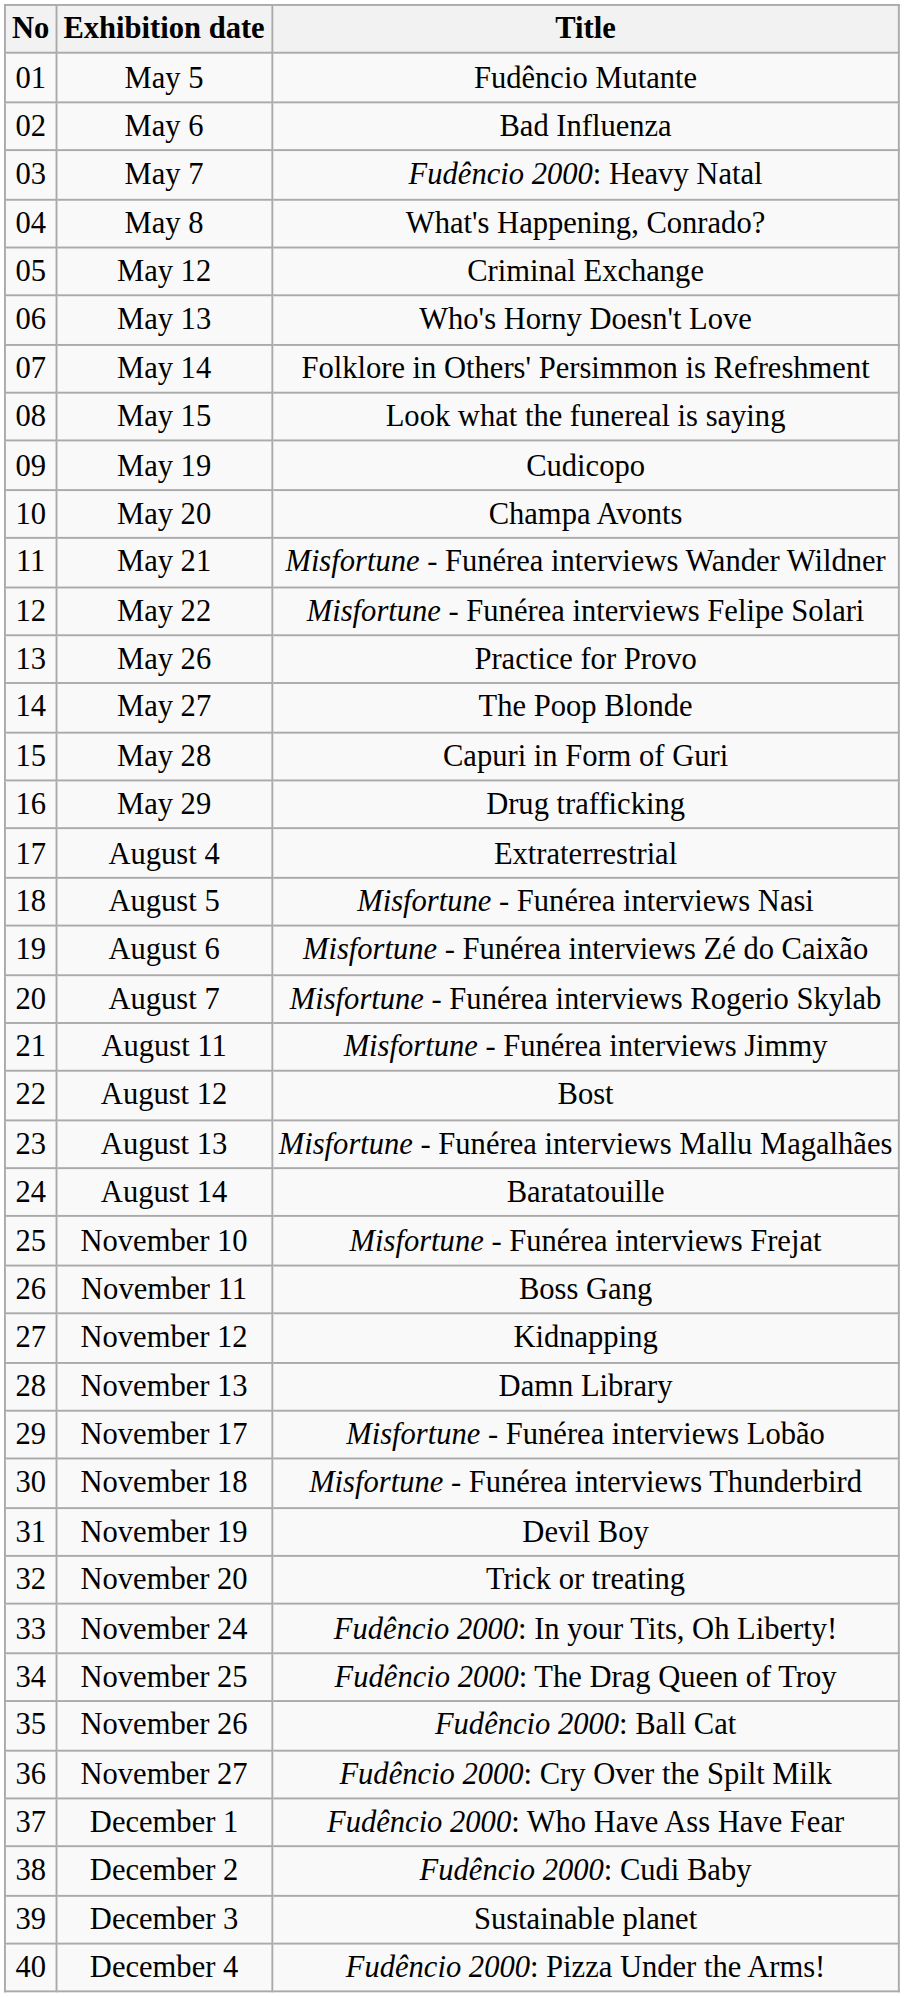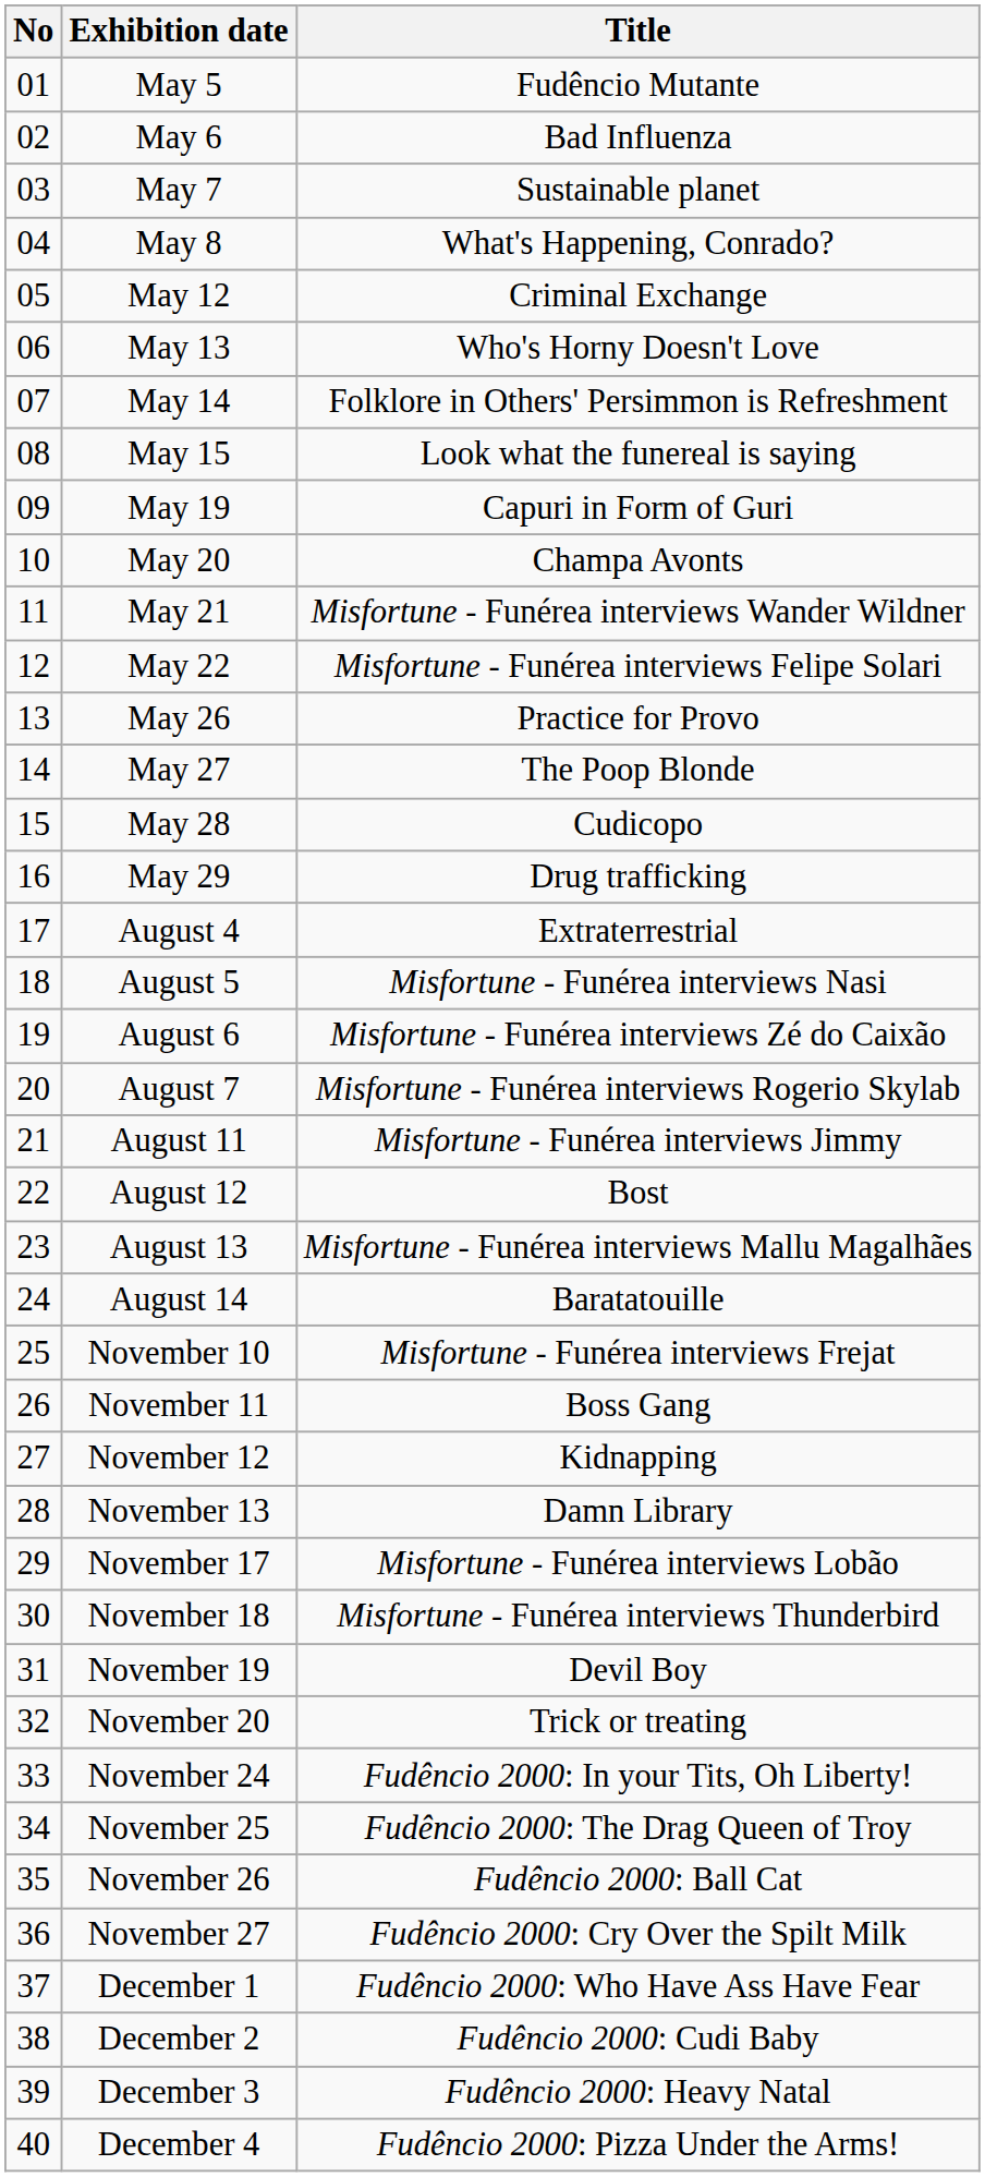 <table class="wikitable">
 <tr>
 <th>No</th>
 <th>Exhibition date</th>
 <th>Title</th>
 </tr>
 <tr align="center">
 <td>01</td>
 <td>May 5</td>
 <td>Fudêncio Mutante</td>
 </tr>
 <tr align="center">
 <td>02</td>
 <td>May 6</td>
 <td>Bad Influenza</td>
 </tr>
 <tr align="center">
 <td>03</td>
 <td>May 7</td>
-<td><em>Fudêncio 2000</em>: Heavy Natal</td>
+<td>Sustainable planet</td>
 </tr>
 <tr align="center">
 <td>04</td>
 <td>May 8</td>
 <td>What's Happening, Conrado?</td>
 </tr>
 <tr align="center">
 <td>05</td>
 <td>May 12</td>
 <td>Criminal Exchange</td>
 </tr>
 <tr align="center">
 <td>06</td>
 <td>May 13</td>
 <td>Who's Horny Doesn't Love</td>
 </tr>
 <tr align="center">
 <td>07</td>
 <td>May 14</td>
 <td>Folklore in Others' Persimmon is Refreshment</td>
 </tr>
 <tr align="center">
 <td>08</td>
 <td>May 15</td>
 <td>Look what the funereal is saying</td>
 </tr>
 <tr align="center">
 <td>09</td>
 <td>May 19</td>
-<td>Cudicopo</td>
+<td>Capuri in Form of Guri</td>
 </tr>
 <tr align="center">
 <td>10</td>
 <td>May 20</td>
 <td>Champa Avonts</td>
 </tr>
 <tr align="center">
 <td>11</td>
 <td>May 21</td>
 <td><em>Misfortune</em> - Funérea interviews Wander Wildner</td>
 </tr>
 <tr align="center">
 <td>12</td>
 <td>May 22</td>
 <td><em>Misfortune</em> - Funérea interviews Felipe Solari</td>
 </tr>
 <tr align="center">
 <td>13</td>
 <td>May 26</td>
 <td>Practice for Provo</td>
 </tr>
 <tr align="center">
 <td>14</td>
 <td>May 27</td>
 <td>The Poop Blonde</td>
 </tr>
 <tr align="center">
 <td>15</td>
 <td>May 28</td>
-<td>Capuri in Form of Guri</td>
+<td>Cudicopo</td>
 </tr>
 <tr align="center">
 <td>16</td>
 <td>May 29</td>
 <td>Drug trafficking</td>
 </tr>
 <tr align="center">
 <td>17</td>
 <td>August 4</td>
 <td>Extraterrestrial</td>
 </tr>
 <tr align="center">
 <td>18</td>
 <td>August 5</td>
 <td><em>Misfortune</em> - Funérea interviews Nasi</td>
 </tr>
 <tr align="center">
 <td>19</td>
 <td>August 6</td>
 <td><em>Misfortune</em> - Funérea interviews Zé do Caixão</td>
 </tr>
 <tr align="center">
 <td>20</td>
 <td>August 7</td>
 <td><em>Misfortune</em> - Funérea interviews Rogerio Skylab</td>
 </tr>
 <tr align="center">
 <td>21</td>
 <td>August 11</td>
 <td><em>Misfortune</em> - Funérea interviews Jimmy</td>
 </tr>
 <tr align="center">
 <td>22</td>
 <td>August 12</td>
 <td>Bost</td>
 </tr>
 <tr align="center">
 <td>23</td>
 <td>August 13</td>
 <td><em>Misfortune</em> - Funérea interviews Mallu Magalhães</td>
 </tr>
 <tr align="center">
 <td>24</td>
 <td>August 14</td>
 <td>Baratatouille</td>
 </tr>
 <tr align="center">
 <td>25</td>
 <td>November 10</td>
 <td><em>Misfortune</em> - Funérea interviews Frejat</td>
 </tr>
 <tr align="center">
 <td>26</td>
 <td>November 11</td>
 <td>Boss Gang</td>
 </tr>
 <tr align="center">
 <td>27</td>
 <td>November 12</td>
 <td>Kidnapping</td>
 </tr>
 <tr align="center">
 <td>28</td>
 <td>November 13</td>
 <td>Damn Library</td>
 </tr>
 <tr align="center">
 <td>29</td>
 <td>November 17</td>
 <td><em>Misfortune</em> - Funérea interviews Lobão</td>
 </tr>
 <tr align="center">
 <td>30</td>
 <td>November 18</td>
 <td><em>Misfortune</em> - Funérea interviews Thunderbird</td>
 </tr>
 <tr align="center">
 <td>31</td>
 <td>November 19</td>
 <td>Devil Boy</td>
 </tr>
 <tr align="center">
 <td>32</td>
 <td>November 20</td>
 <td>Trick or treating</td>
 </tr>
 <tr align="center">
 <td>33</td>
 <td>November 24</td>
 <td><em>Fudêncio 2000</em>: In your Tits, Oh Liberty!</td>
 </tr>
 <tr align="center">
 <td>34</td>
 <td>November 25</td>
 <td><em>Fudêncio 2000</em>: The Drag Queen of Troy</td>
 </tr>
 <tr align="center">
 <td>35</td>
 <td>November 26</td>
 <td><em>Fudêncio 2000</em>: Ball Cat</td>
 </tr>
 <tr align="center">
 <td>36</td>
 <td>November 27</td>
 <td><em>Fudêncio 2000</em>: Cry Over the Spilt Milk</td>
 </tr>
 <tr align="center">
 <td>37</td>
 <td>December 1</td>
 <td><em>Fudêncio 2000</em>: Who Have Ass Have Fear</td>
 </tr>
 <tr align="center">
 <td>38</td>
 <td>December 2</td>
 <td><em>Fudêncio 2000</em>: Cudi Baby</td>
 </tr>
 <tr align="center">
 <td>39</td>
 <td>December 3</td>
-<td>Sustainable planet</td>
+<td><em>Fudêncio 2000</em>: Heavy Natal</td>
 </tr>
 <tr align="center">
 <td>40</td>
 <td>December 4</td>
 <td><em>Fudêncio 2000</em>: Pizza Under the Arms!</td>
 </tr>
 </table>
